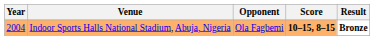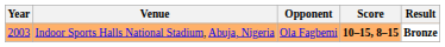 <table class="sortable wikitable" style="font-size: 90%;">
 <tr>
 <th>Year</th>
 <th>Venue</th>
 <th>Opponent</th>
 <th>Score</th>
 <th>Result</th>
 </tr>
 <tr style="background:#FFB069">
-<td align="center"><a href='#'>2004</a></td>
+<td align="center"><a href='#'>2003</a></td>
 <td align="left"><a href='#'>Indoor Sports Halls National Stadium</a>, <a href='#'>Abuja, Nigeria</a></td>
 <td align="left"> <a href='#'>Ola Fagbemi</a></td>
 <td align="left"><strong>10–15, 8–15</strong></td>
 <td style="text-align:left; background:white"> <strong>Bronze</strong></td>
 </tr>
 </table>
